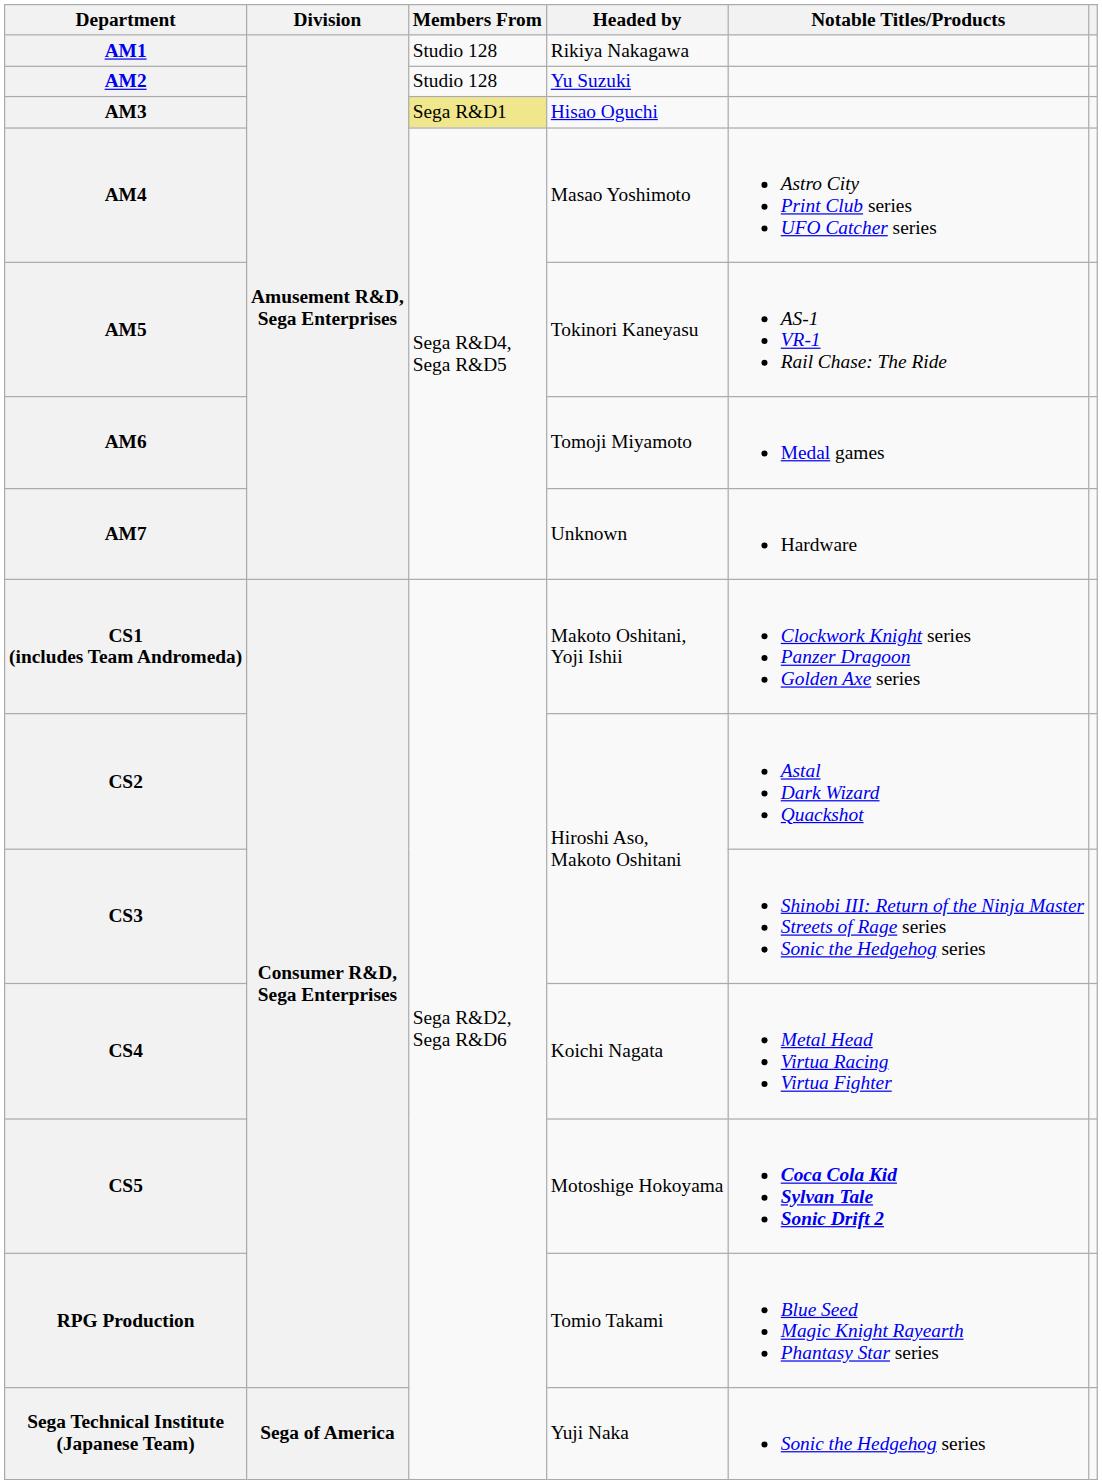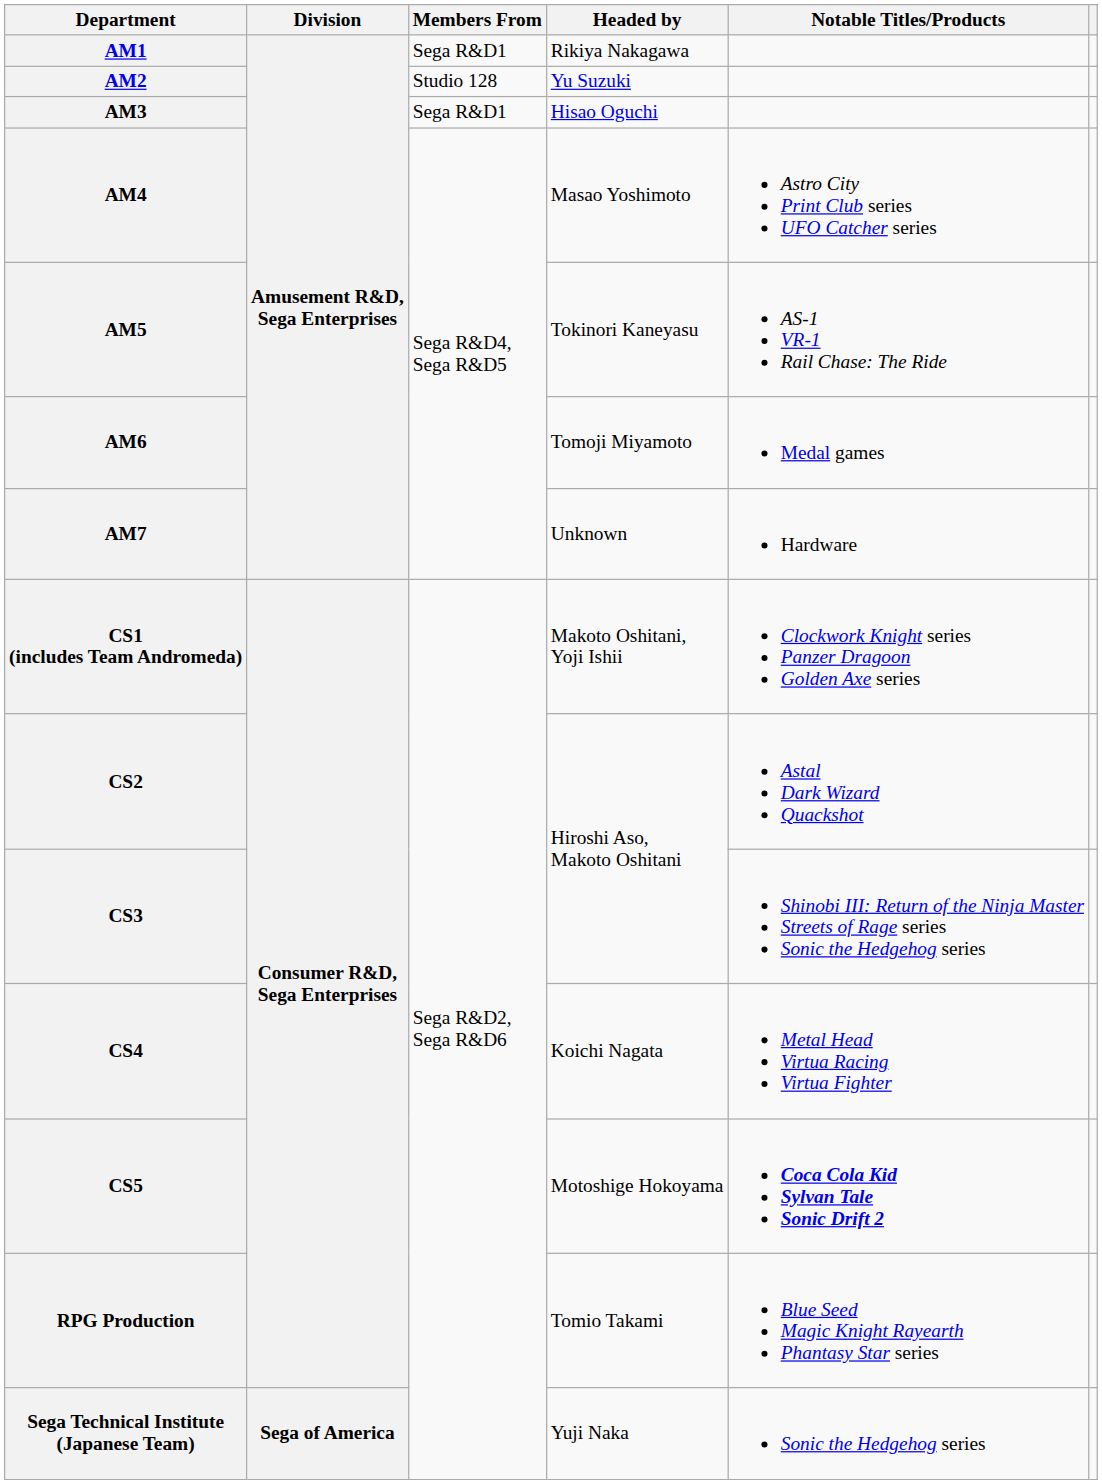 <table class="wikitable">
 <tr>
 <th>Department</th>
 <th>Division</th>
 <th>Members From</th>
 <th>Headed by</th>
 <th>Notable Titles/Products</th>
 <th></th>
 </tr>
 <tr>
 <th><a href='#'>AM1</a></th>
 <th rowspan="7">Amusement R&D,<br>Sega Enterprises</th>
-<td>Studio 128</td>
+<td>Sega R&D1</td>
 <td>Rikiya Nakagawa</td>
 <td></td>
 <td></td>
 </tr>
 <tr>
 <th><a href='#'>AM2</a></th>
 <td>Studio 128</td>
 <td><a href='#'>Yu Suzuki</a></td>
 <td></td>
 <td></td>
 </tr>
 <tr>
 <th>AM3</th>
-<td style="background: khaki;">Sega R&D1</td>
+<td>Sega R&D1</td>
 <td><a href='#'>Hisao Oguchi</a></td>
 <td></td>
 <td></td>
 </tr>
 <tr>
 <th>AM4</th>
 <td rowspan="4">Sega R&D4,<br>Sega R&D5</td>
 <td>Masao Yoshimoto</td>
 <td><br><ul><li><em>Astro City</em></li><li><em><a href='#'>Print Club</a></em> series</li><li><em><a href='#'>UFO Catcher</a></em> series</li></ul></td>
 <td></td>
 </tr>
 <tr>
 <th>AM5</th>
 <td>Tokinori Kaneyasu</td>
 <td><br><ul><li><em>AS-1</em></li><li><em><a href='#'>VR-1</a></em></li><li><em>Rail Chase: The Ride</em></li></ul></td>
 <td></td>
 </tr>
 <tr>
 <th>AM6</th>
 <td>Tomoji Miyamoto</td>
 <td><br><ul><li><a href='#'>Medal</a> games</li></ul></td>
 <td></td>
 </tr>
 <tr>
 <th>AM7</th>
 <td>Unknown</td>
 <td><br><ul><li>Hardware</li></ul></td>
 <td></td>
 </tr>
 <tr>
 <th>CS1<br>(includes Team Andromeda)</th>
 <th rowspan="6">Consumer R&D,<br>Sega Enterprises</th>
 <td rowspan="7">Sega R&D2,<br>Sega R&D6</td>
 <td>Makoto Oshitani,<br>Yoji Ishii</td>
 <td><br><ul><li><em><a href='#'>Clockwork Knight</a></em> series</li><li><em><a href='#'>Panzer Dragoon</a></em></li><li><em><a href='#'>Golden Axe</a></em> series</li></ul></td>
 <td></td>
 </tr>
 <tr>
 <th>CS2</th>
 <td rowspan="2">Hiroshi Aso,<br>Makoto Oshitani</td>
 <td><br><ul><li><em><a href='#'>Astal</a></em></li><li><em><a href='#'>Dark Wizard</a></em></li><li><em><a href='#'>Quackshot</a></em></li></ul></td>
 <td></td>
 </tr>
 <tr>
 <th>CS3</th>
 <td><br><ul><li><em><a href='#'>Shinobi III: Return of the Ninja Master</a></em></li><li><em><a href='#'>Streets of Rage</a></em> series</li><li><em><a href='#'>Sonic the Hedgehog</a></em> series</li></ul></td>
 <td></td>
 </tr>
 <tr>
 <th>CS4</th>
 <td>Koichi Nagata</td>
 <td><br><ul><li><em><a href='#'>Metal Head</a></em></li><li><em><a href='#'>Virtua Racing</a></em></li><li><em><a href='#'>Virtua Fighter</a></em></li></ul></td>
 <td></td>
 </tr>
 <tr>
 <th>CS5</th>
 <td>Motoshige Hokoyama</td>
 <td><strong><br><ul><li><em><a href='#'>Coca Cola Kid</a></em></li><li><em><a href='#'>Sylvan Tale</a></em></li><li><em><a href='#'>Sonic Drift 2</a></em></li></ul></strong></td>
 <td></td>
 </tr>
 <tr>
 <th>RPG Production</th>
 <td>Tomio Takami</td>
 <td><br><ul><li><em><a href='#'>Blue Seed</a></em></li><li><em><a href='#'>Magic Knight Rayearth</a></em></li><li><em><a href='#'>Phantasy Star</a></em> series</li></ul></td>
 <td></td>
 </tr>
 <tr>
 <th>Sega Technical Institute<br>(Japanese Team)</th>
 <th>Sega of America</th>
 <td>Yuji Naka</td>
 <td><br><ul><li><em><a href='#'>Sonic the Hedgehog</a></em> series</li></ul></td>
 <td></td>
 </tr>
 </table>
